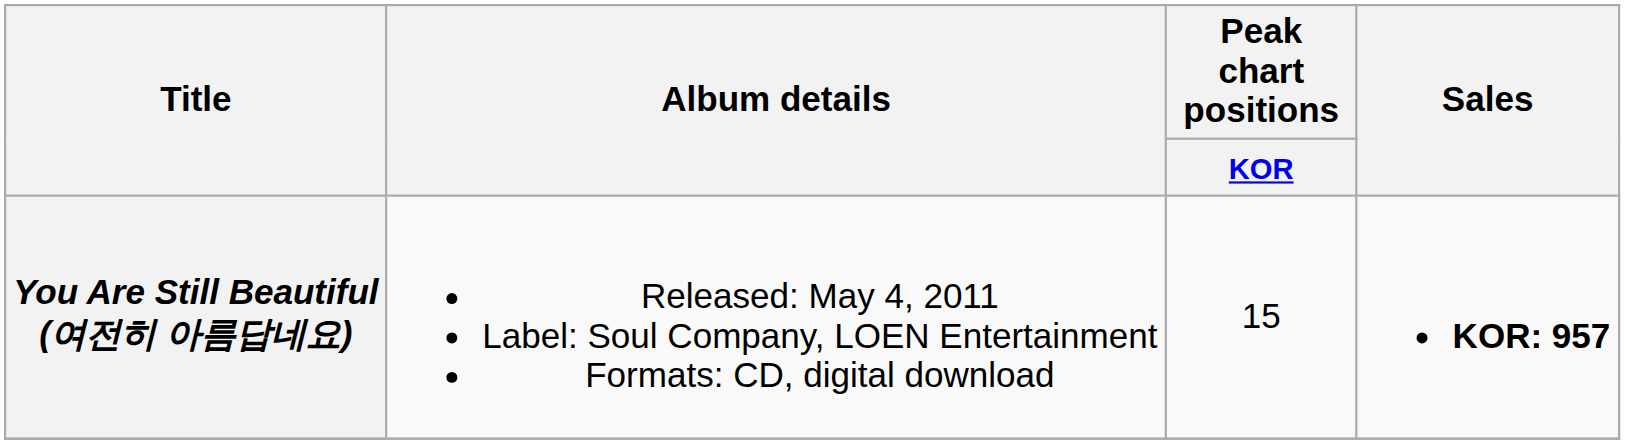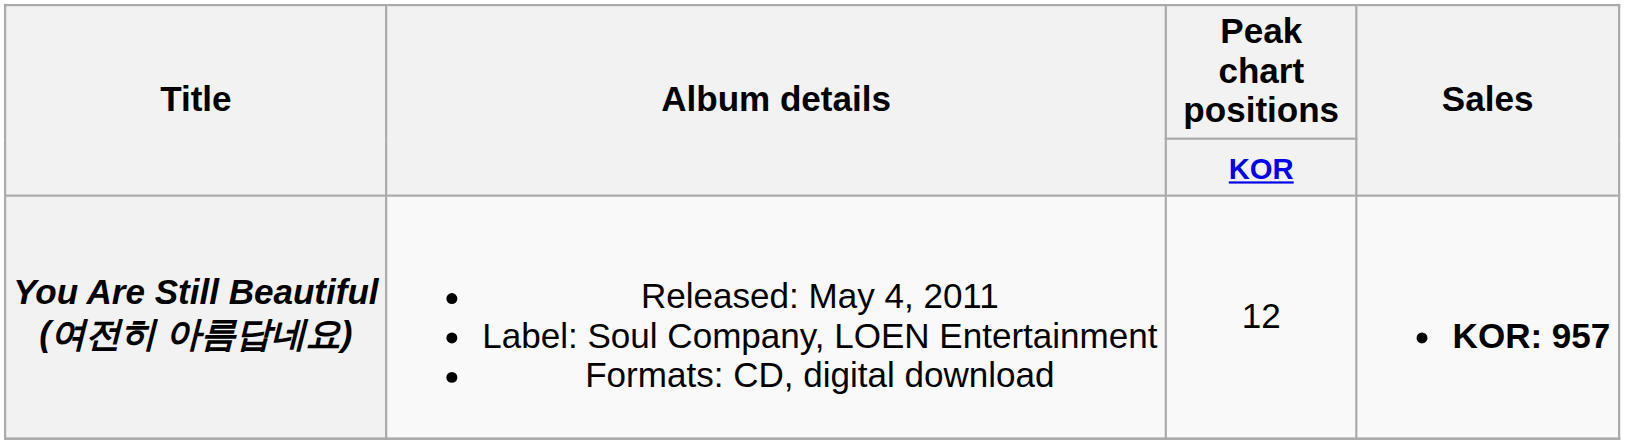 <table class="wikitable plainrowheaders" style="text-align:center;">
 <tr>
 <th rowspan="2" scope="col">Title</th>
 <th rowspan="2" scope="col">Album details</th>
 <th colspan="1" scope="col" style="width:5em;">Peak chart positions</th>
 <th rowspan="2" scope="col">Sales</th>
 </tr>
 <tr>
 <th><small><a href='#'>KOR</a></small><br></th>
 </tr>
 <tr>
 <th scope="row"><em>You Are Still Beautiful<br>(여전히 아름답네요)</em></th>
 <td><br><ul><li>Released: May 4, 2011</li><li>Label: Soul Company, LOEN Entertainment</li><li>Formats: CD, digital download</li></ul></td>
-<td>15</td>
+<td>12</td>
 <td><strong><br><ul><li>KOR: 957</li></ul></strong></td>
 </tr>
 <tr>
 </tr>
 </table>
